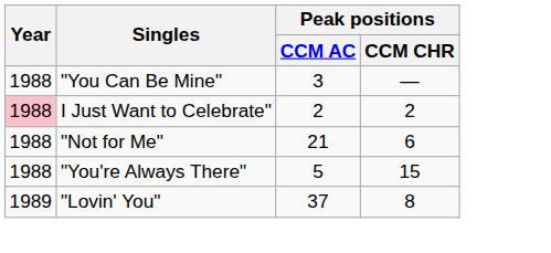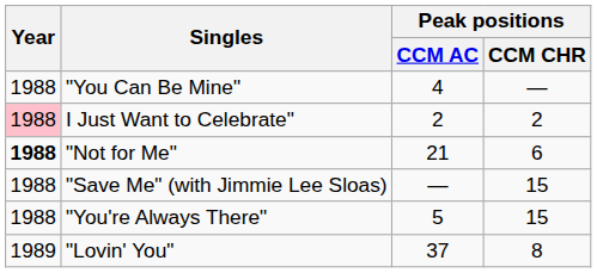 <table class="wikitable">
 <tr>
 <th rowspan="2">Year</th>
 <th rowspan="2">Singles</th>
 <th colspan="2">Peak positions</th>
 </tr>
 <tr>
 <th><a href='#'>CCM AC</a></th>
 <th>CCM CHR</th>
 </tr>
 <tr>
 <td>1988</td>
 <td>"You Can Be Mine"</td>
-<td align="center">3</td>
+<td align="center">4</td>
 <td align="center">—</td>
 </tr>
 <tr>
 <td style="background: pink;">1988</td>
 <td>I Just Want to Celebrate"</td>
 <td align="center">2</td>
 <td align="center">2</td>
 </tr>
 <tr>
-<td>1988</td>
+<td><strong>1988</strong></td>
 <td>"Not for Me"</td>
 <td align="center">21</td>
 <td align="center">6</td>
+</tr>
+<tr>
+<td>1988</td>
+<td>"Save Me" (with Jimmie Lee Sloas)</td>
+<td align="center">—</td>
+<td align="center">15</td>
 </tr>
 <tr>
 <td>1988</td>
 <td>"You're Always There"</td>
 <td align="center">5</td>
 <td align="center">15</td>
 </tr>
 <tr>
 <td>1989</td>
 <td>"Lovin' You"</td>
 <td align="center">37</td>
 <td align="center">8</td>
 </tr>
 </table>
